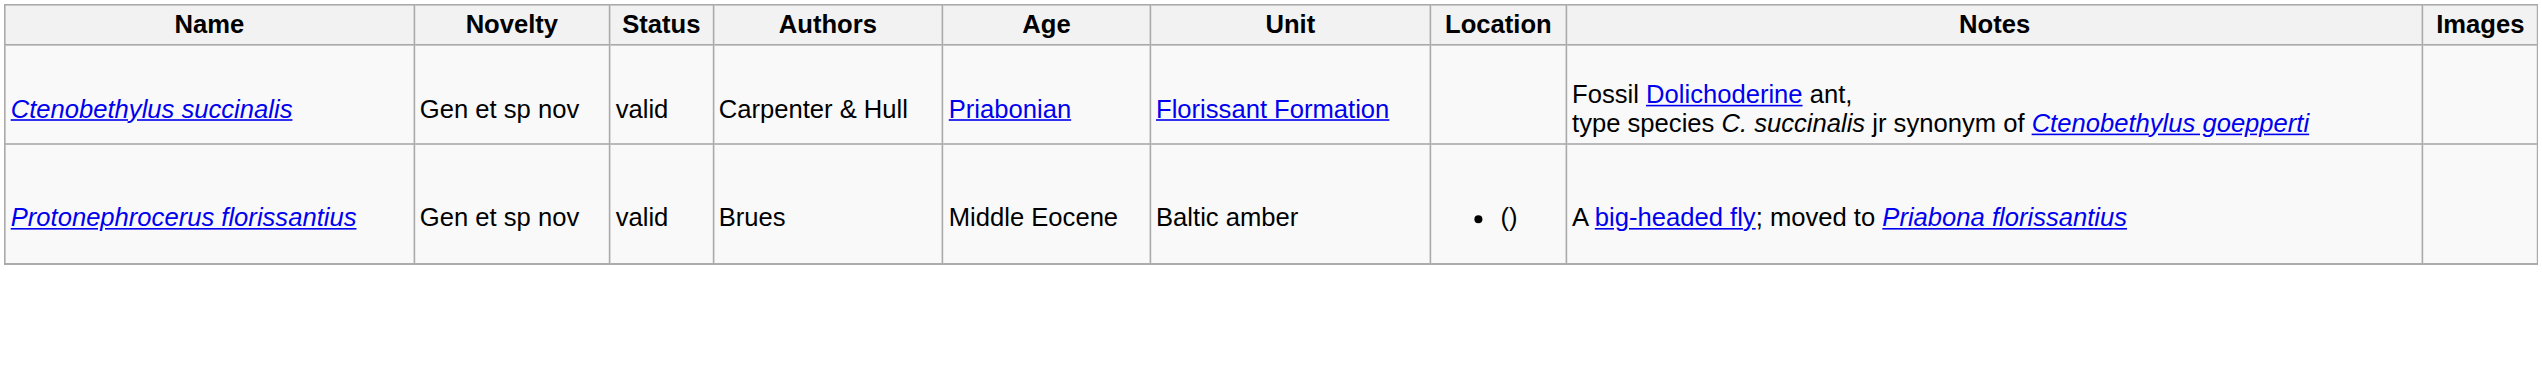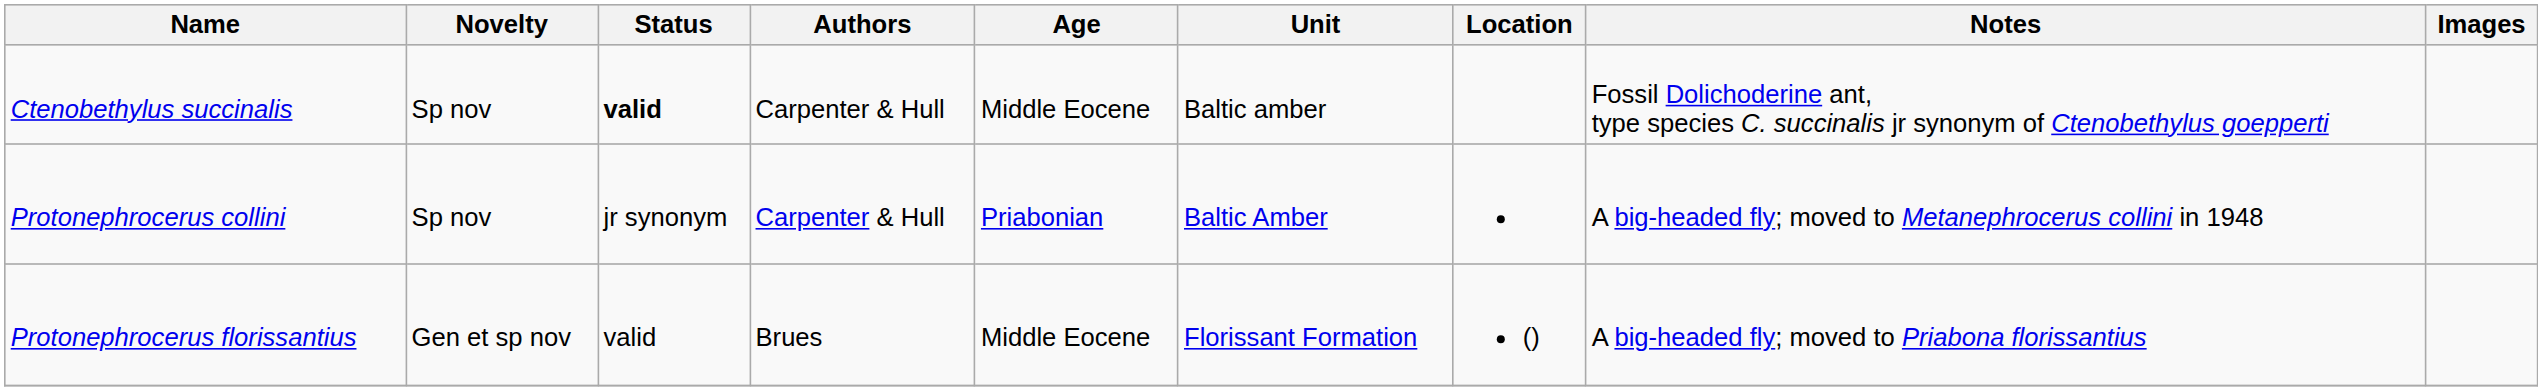 <table class="wikitable sortable" align="center" width="100%">
 <tr>
 <th>Name</th>
 <th>Novelty</th>
 <th>Status</th>
 <th>Authors</th>
 <th>Age</th>
 <th>Unit</th>
 <th>Location</th>
 <th>Notes</th>
 <th>Images</th>
 </tr>
 <tr>
 <td><br><em><a href='#'>Ctenobethylus succinalis</a></em></td>
-<td><br>Gen et sp nov</td>
-<td><br>valid</td>
+<td><br>Sp nov</td>
+<td><strong><br>valid</strong></td>
 <td><br>Carpenter & Hull</td>
-<td><br><a href='#'>Priabonian</a></td>
-<td><br><a href='#'>Florissant Formation</a></td>
+<td><br>Middle Eocene</td>
+<td><br>Baltic amber</td>
 <td><br></td>
 <td><br>Fossil <a href='#'>Dolichoderine</a> ant,<br> type species <em>C. succinalis</em> jr synonym of <em><a href='#'>Ctenobethylus goepperti</a></em></td>
 <td><br></td>
+</tr>
+<tr>
+<td><br><em><a href='#'>Protonephrocerus collini</a></em></td>
+<td><br>Sp nov</td>
+<td><br>jr synonym</td>
+<td><br><a href='#'>Carpenter</a> & Hull</td>
+<td><br><a href='#'>Priabonian</a></td>
+<td><br><a href='#'>Baltic Amber</a></td>
+<td><br><ul><li></li></ul></td>
+<td><br>A <a href='#'>big-headed fly</a>; moved to <em><a href='#'>Metanephrocerus collini</a></em> in 1948</td>
+<td></td>
 </tr>
 <tr>
 <td><br><em><a href='#'>Protonephrocerus florissantius</a></em></td>
 <td><br>Gen et sp nov</td>
 <td><br>valid</td>
 <td><br>Brues</td>
 <td><br>Middle Eocene</td>
-<td><br>Baltic amber</td>
+<td><br><a href='#'>Florissant Formation</a></td>
 <td><br><ul><li> ()</li></ul></td>
 <td><br>A <a href='#'>big-headed fly</a>; moved to <em><a href='#'>Priabona florissantius</a></em></td>
 <td></td>
 </tr>
 <tr>
 </tr>
 </table>
